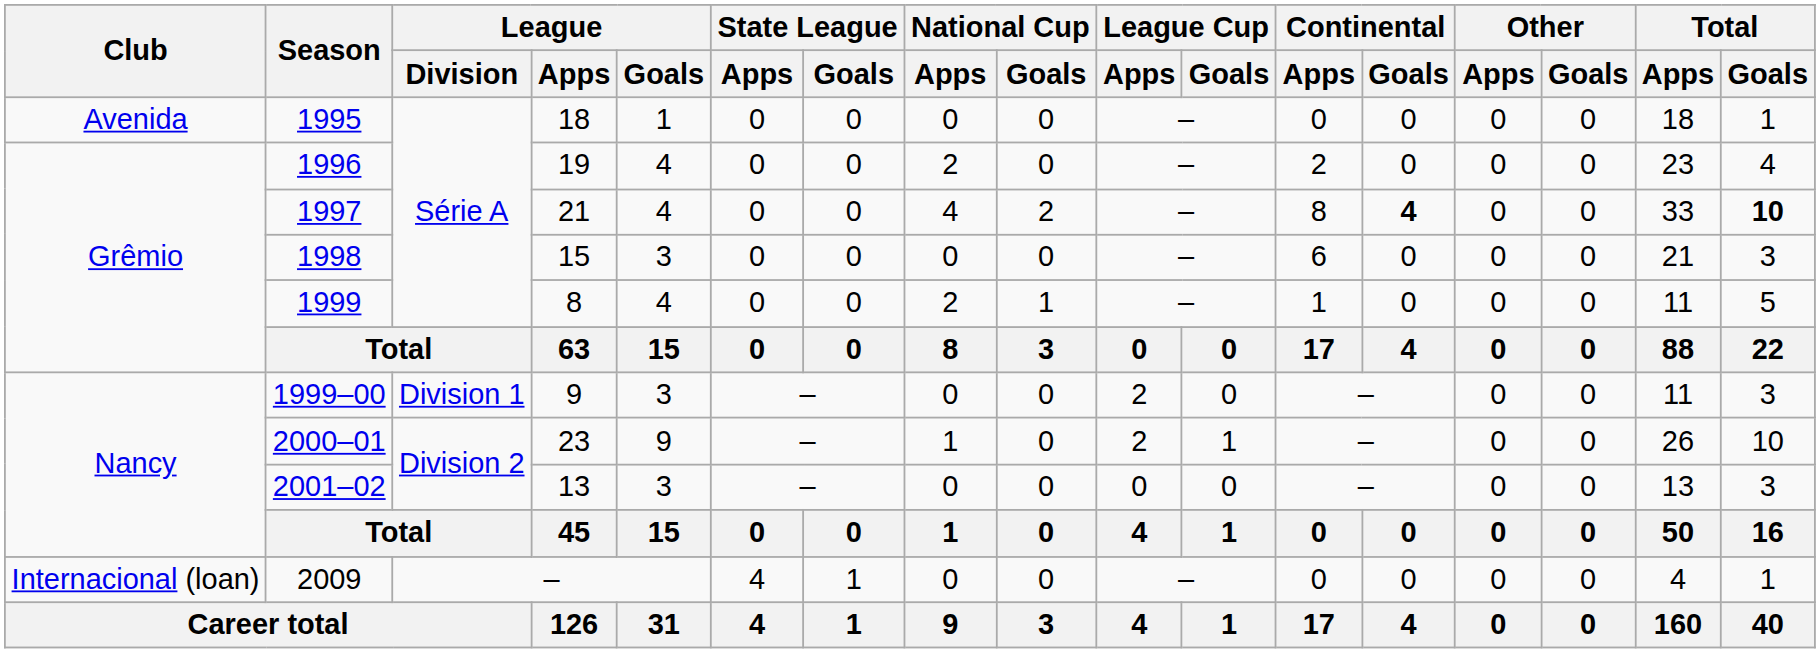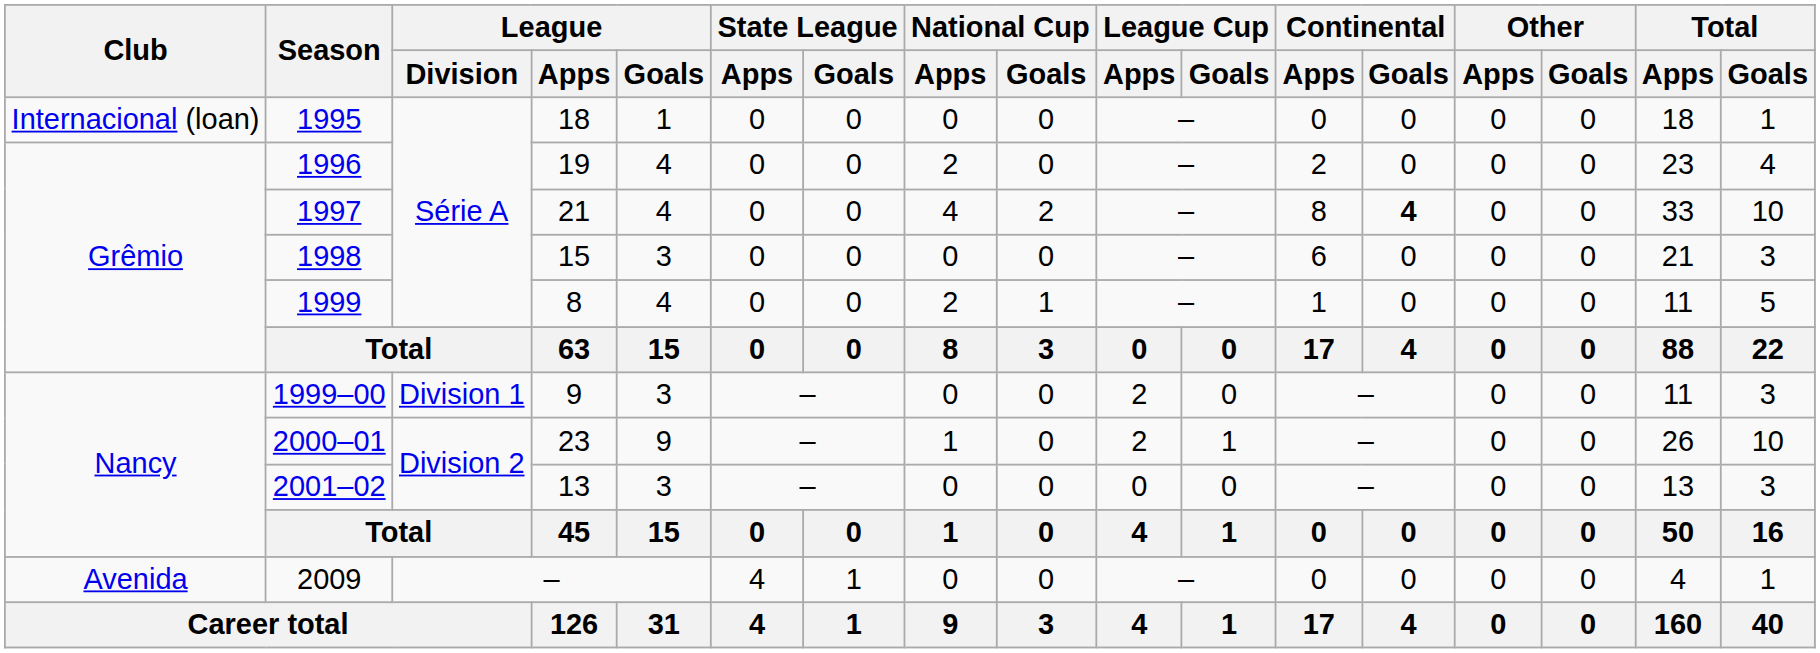 <table class="wikitable" style="text-align: center">
 <tr>
 <th rowspan="2">Club</th>
 <th rowspan="2">Season</th>
 <th colspan="3">League</th>
 <th colspan="2">State League</th>
 <th colspan="2">National Cup</th>
 <th colspan="2">League Cup</th>
 <th colspan="2">Continental</th>
 <th colspan="2">Other</th>
 <th colspan="2">Total</th>
 </tr>
 <tr>
 <th>Division</th>
 <th>Apps</th>
 <th>Goals</th>
 <th>Apps</th>
 <th>Goals</th>
 <th>Apps</th>
 <th>Goals</th>
 <th>Apps</th>
 <th>Goals</th>
 <th>Apps</th>
 <th>Goals</th>
 <th>Apps</th>
 <th>Goals</th>
 <th>Apps</th>
 <th>Goals</th>
 </tr>
 <tr>
-<td><a href='#'>Avenida</a></td>
+<td><a href='#'>Internacional</a> (loan)</td>
 <td><a href='#'>1995</a></td>
 <td rowspan="5"><a href='#'>Série A</a></td>
 <td>18</td>
 <td>1</td>
 <td>0</td>
 <td>0</td>
 <td>0</td>
 <td>0</td>
 <td colspan="2">–</td>
 <td>0</td>
 <td>0</td>
 <td>0</td>
 <td>0</td>
 <td>18</td>
 <td>1</td>
 </tr>
 <tr>
 <td rowspan="5"><a href='#'>Grêmio</a></td>
 <td><a href='#'>1996</a></td>
 <td>19</td>
 <td>4</td>
 <td>0</td>
 <td>0</td>
 <td>2</td>
 <td>0</td>
 <td colspan="2">–</td>
 <td>2</td>
 <td>0</td>
 <td>0</td>
 <td>0</td>
 <td>23</td>
 <td>4</td>
 </tr>
 <tr>
 <td><a href='#'>1997</a></td>
 <td>21</td>
 <td>4</td>
 <td>0</td>
 <td>0</td>
 <td>4</td>
 <td>2</td>
 <td colspan="2">–</td>
 <td>8</td>
 <td><strong>4</strong></td>
 <td>0</td>
 <td>0</td>
 <td>33</td>
-<td><strong>10</strong></td>
+<td>10</td>
 </tr>
 <tr>
 <td><a href='#'>1998</a></td>
 <td>15</td>
 <td>3</td>
 <td>0</td>
 <td>0</td>
 <td>0</td>
 <td>0</td>
 <td colspan="2">–</td>
 <td>6</td>
 <td>0</td>
 <td>0</td>
 <td>0</td>
 <td>21</td>
 <td>3</td>
 </tr>
 <tr>
 <td><a href='#'>1999</a></td>
 <td>8</td>
 <td>4</td>
 <td>0</td>
 <td>0</td>
 <td>2</td>
 <td>1</td>
 <td colspan="2">–</td>
 <td>1</td>
 <td>0</td>
 <td>0</td>
 <td>0</td>
 <td>11</td>
 <td>5</td>
 </tr>
 <tr>
 <th colspan="2"><strong>Total</strong></th>
 <th>63</th>
 <th>15</th>
 <th>0</th>
 <th>0</th>
 <th>8</th>
 <th>3</th>
 <th>0</th>
 <th>0</th>
 <th>17</th>
 <th>4</th>
 <th>0</th>
 <th>0</th>
 <th>88</th>
 <th>22</th>
 </tr>
 <tr>
 <td rowspan="4"><a href='#'>Nancy</a></td>
 <td><a href='#'>1999–00</a></td>
 <td><a href='#'>Division 1</a></td>
 <td>9</td>
 <td>3</td>
 <td colspan="2">–</td>
 <td>0</td>
 <td>0</td>
 <td>2</td>
 <td>0</td>
 <td colspan="2">–</td>
 <td>0</td>
 <td>0</td>
 <td>11</td>
 <td>3</td>
 </tr>
 <tr>
 <td><a href='#'>2000–01</a></td>
 <td rowspan="2"><a href='#'>Division 2</a></td>
 <td>23</td>
 <td>9</td>
 <td colspan="2">–</td>
 <td>1</td>
 <td>0</td>
 <td>2</td>
 <td>1</td>
 <td colspan="2">–</td>
 <td>0</td>
 <td>0</td>
 <td>26</td>
 <td>10</td>
 </tr>
 <tr>
 <td><a href='#'>2001–02</a></td>
 <td>13</td>
 <td>3</td>
 <td colspan="2">–</td>
 <td>0</td>
 <td>0</td>
 <td>0</td>
 <td>0</td>
 <td colspan="2">–</td>
 <td>0</td>
 <td>0</td>
 <td>13</td>
 <td>3</td>
 </tr>
 <tr>
 <th colspan="2"><strong>Total</strong></th>
 <th>45</th>
 <th>15</th>
 <th>0</th>
 <th>0</th>
 <th>1</th>
 <th>0</th>
 <th>4</th>
 <th>1</th>
 <th>0</th>
 <th>0</th>
 <th>0</th>
 <th>0</th>
 <th>50</th>
 <th>16</th>
 </tr>
 <tr>
-<td><a href='#'>Internacional</a> (loan)</td>
+<td><a href='#'>Avenida</a></td>
 <td>2009</td>
 <td colspan="3">–</td>
 <td>4</td>
 <td>1</td>
 <td>0</td>
 <td>0</td>
 <td colspan="2">–</td>
 <td>0</td>
 <td>0</td>
 <td>0</td>
 <td>0</td>
 <td>4</td>
 <td>1</td>
 </tr>
 <tr>
 <th colspan="3"><strong>Career total</strong></th>
 <th>126</th>
 <th>31</th>
 <th>4</th>
 <th>1</th>
 <th>9</th>
 <th>3</th>
 <th>4</th>
 <th>1</th>
 <th>17</th>
 <th>4</th>
 <th>0</th>
 <th>0</th>
 <th>160</th>
 <th>40</th>
 </tr>
 </table>
